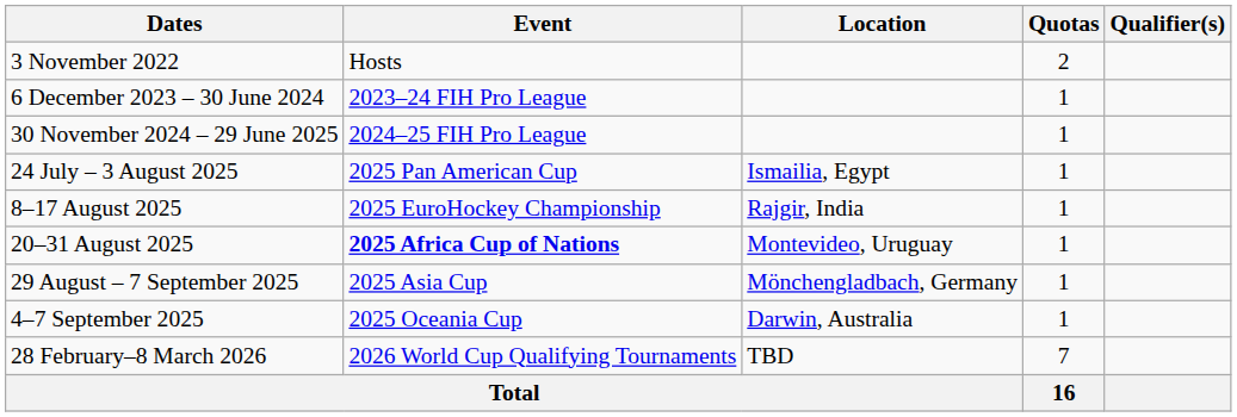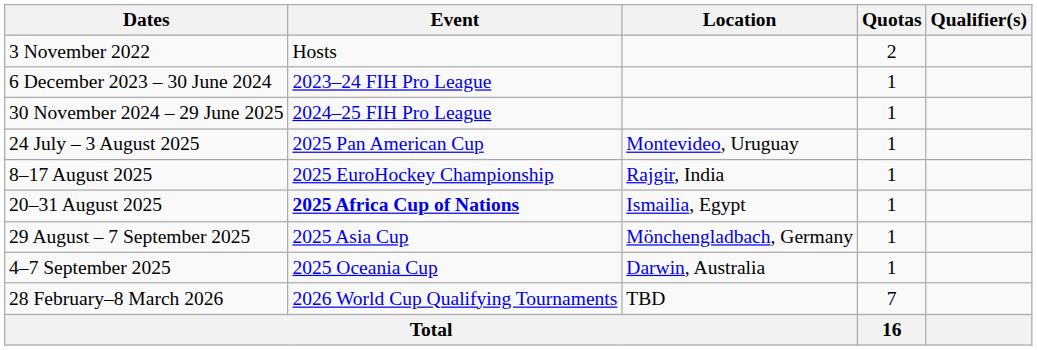 <table class="wikitable">
 <tr>
 <th>Dates</th>
 <th>Event</th>
 <th>Location</th>
 <th>Quotas</th>
 <th>Qualifier(s)</th>
 </tr>
 <tr>
 <td>3 November 2022</td>
 <td>Hosts</td>
 <td></td>
 <td align="center">2</td>
 <td><br></td>
 </tr>
 <tr>
 <td>6 December 2023 – 30 June 2024</td>
 <td><a href='#'>2023–24 FIH Pro League</a></td>
 <td></td>
 <td align="center">1</td>
 <td></td>
 </tr>
 <tr>
 <td>30 November 2024 – 29 June 2025</td>
 <td><a href='#'>2024–25 FIH Pro League</a></td>
 <td></td>
 <td align="center">1</td>
 <td></td>
 </tr>
 <tr>
 <td>24 July – 3 August 2025</td>
 <td><a href='#'>2025 Pan American Cup</a></td>
-<td><a href='#'>Ismailia</a>, Egypt</td>
+<td><a href='#'>Montevideo</a>, Uruguay</td>
 <td align="center">1</td>
 <td></td>
 </tr>
 <tr>
 <td>8–17 August 2025</td>
 <td><a href='#'>2025 EuroHockey Championship</a></td>
 <td><a href='#'>Rajgir</a>, India</td>
 <td align="center">1</td>
 <td></td>
 </tr>
 <tr>
 <td>20–31 August 2025</td>
 <td><strong><a href='#'>2025 Africa Cup of Nations</a></strong></td>
-<td><a href='#'>Montevideo</a>, Uruguay</td>
+<td><a href='#'>Ismailia</a>, Egypt</td>
 <td align="center">1</td>
 <td></td>
 </tr>
 <tr>
 <td>29 August – 7 September 2025</td>
 <td><a href='#'>2025 Asia Cup</a></td>
 <td><a href='#'>Mönchengladbach</a>, Germany</td>
 <td align="center">1</td>
 <td></td>
 </tr>
 <tr>
 <td>4–7 September 2025</td>
 <td><a href='#'>2025 Oceania Cup</a></td>
 <td><a href='#'>Darwin</a>, Australia</td>
 <td align="center">1</td>
 <td></td>
 </tr>
 <tr>
 <td>28 February–8 March 2026</td>
 <td><a href='#'>2026 World Cup Qualifying Tournaments</a></td>
 <td>TBD</td>
 <td align="center">7</td>
 <td></td>
 </tr>
 <tr>
 <th colspan="3">Total</th>
 <th>16</th>
 <th></th>
 </tr>
 </table>
